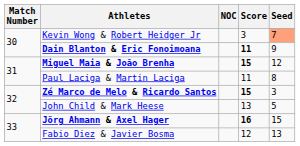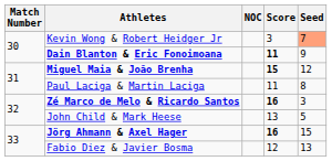 <table class="wikitable" style="font-size:95%;">
 <tr>
 <th>Match <br>Number</th>
 <th align="center">Athletes</th>
 <th>NOC</th>
 <th>Score</th>
 <th>Seed</th>
 </tr>
 <tr>
 <td Rowspan=2>30</td>
 <td><a href='#'>Kevin Wong</a> & <a href='#'>Robert Heidger Jr</a></td>
 <td></td>
 <td>3</td>
 <td style="background: lightsalmon;">7</td>
 </tr>
 <tr>
 <td><strong><a href='#'>Dain Blanton</a> & <a href='#'>Eric Fonoimoana</a></strong></td>
 <td></td>
 <td><strong>11</strong></td>
 <td>9</td>
 </tr>
 <tr>
 <td Rowspan=2>31</td>
 <td><strong><a href='#'>Miguel Maia</a> & <a href='#'>João Brenha</a></strong></td>
 <td></td>
 <td><strong>15</strong></td>
 <td>12</td>
 </tr>
 <tr>
 <td><a href='#'>Paul Laciga</a> & <a href='#'>Martin Laciga</a></td>
 <td></td>
 <td>11</td>
 <td>8</td>
 </tr>
 <tr>
 <td Rowspan=2>32</td>
 <td><strong><a href='#'>Zé Marco de Melo</a> & <a href='#'>Ricardo Santos</a></strong></td>
 <td></td>
-<td><strong>15</strong></td>
+<td><strong>16</strong></td>
 <td>3</td>
 </tr>
 <tr>
 <td><a href='#'>John Child</a> & <a href='#'>Mark Heese</a></td>
 <td></td>
 <td>13</td>
 <td>5</td>
 </tr>
 <tr>
 <td Rowspan=2>33</td>
 <td><strong><a href='#'>Jörg Ahmann</a> & <a href='#'>Axel Hager</a></strong></td>
 <td></td>
 <td><strong>16</strong></td>
 <td>15</td>
 </tr>
 <tr>
 <td><a href='#'>Fabio Diez</a> & <a href='#'>Javier Bosma</a></td>
 <td></td>
 <td>12</td>
 <td>13</td>
 </tr>
 </table>
